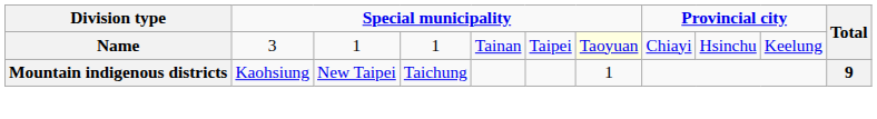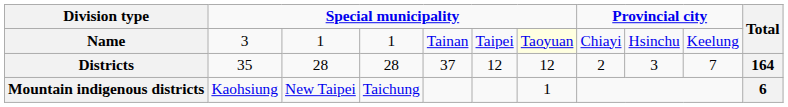 <table class=wikitable>
 <tr align=center>
 <th>Division type</th>
 <td colspan=6><strong><a href='#'>Special municipality</a></strong></td>
 <td colspan=3><strong><a href='#'>Provincial city</a></strong></td>
 <th rowspan=2>Total</th>
 </tr>
 <tr align=center>
 <th>Name</th>
 <td>3</td>
 <td>1</td>
 <td>1</td>
 <td><a href='#'>Tainan</a></td>
 <td><a href='#'>Taipei</a></td>
 <td style="background: lightyellow;"><a href='#'>Taoyuan</a></td>
 <td><a href='#'>Chiayi</a></td>
 <td><a href='#'>Hsinchu</a></td>
 <td><a href='#'>Keelung</a></td>
 </tr>
 <tr align=center>
+<th>Districts</th>
+<td>35</td>
+<td>28</td>
+<td>28</td>
+<td>37</td>
+<td>12</td>
+<td>12</td>
+<td>2</td>
+<td>3</td>
+<td>7</td>
+<th>164</th>
+</tr>
+<tr align=center>
 <th>Mountain indigenous districts</th>
 <td><a href='#'>Kaohsiung</a></td>
 <td><a href='#'>New Taipei</a></td>
 <td><a href='#'>Taichung</a></td>
 <td></td>
 <td></td>
 <td>1</td>
 <td colspan=3></td>
-<th>9</th>
+<th>6</th>
 </tr>
 </table>
